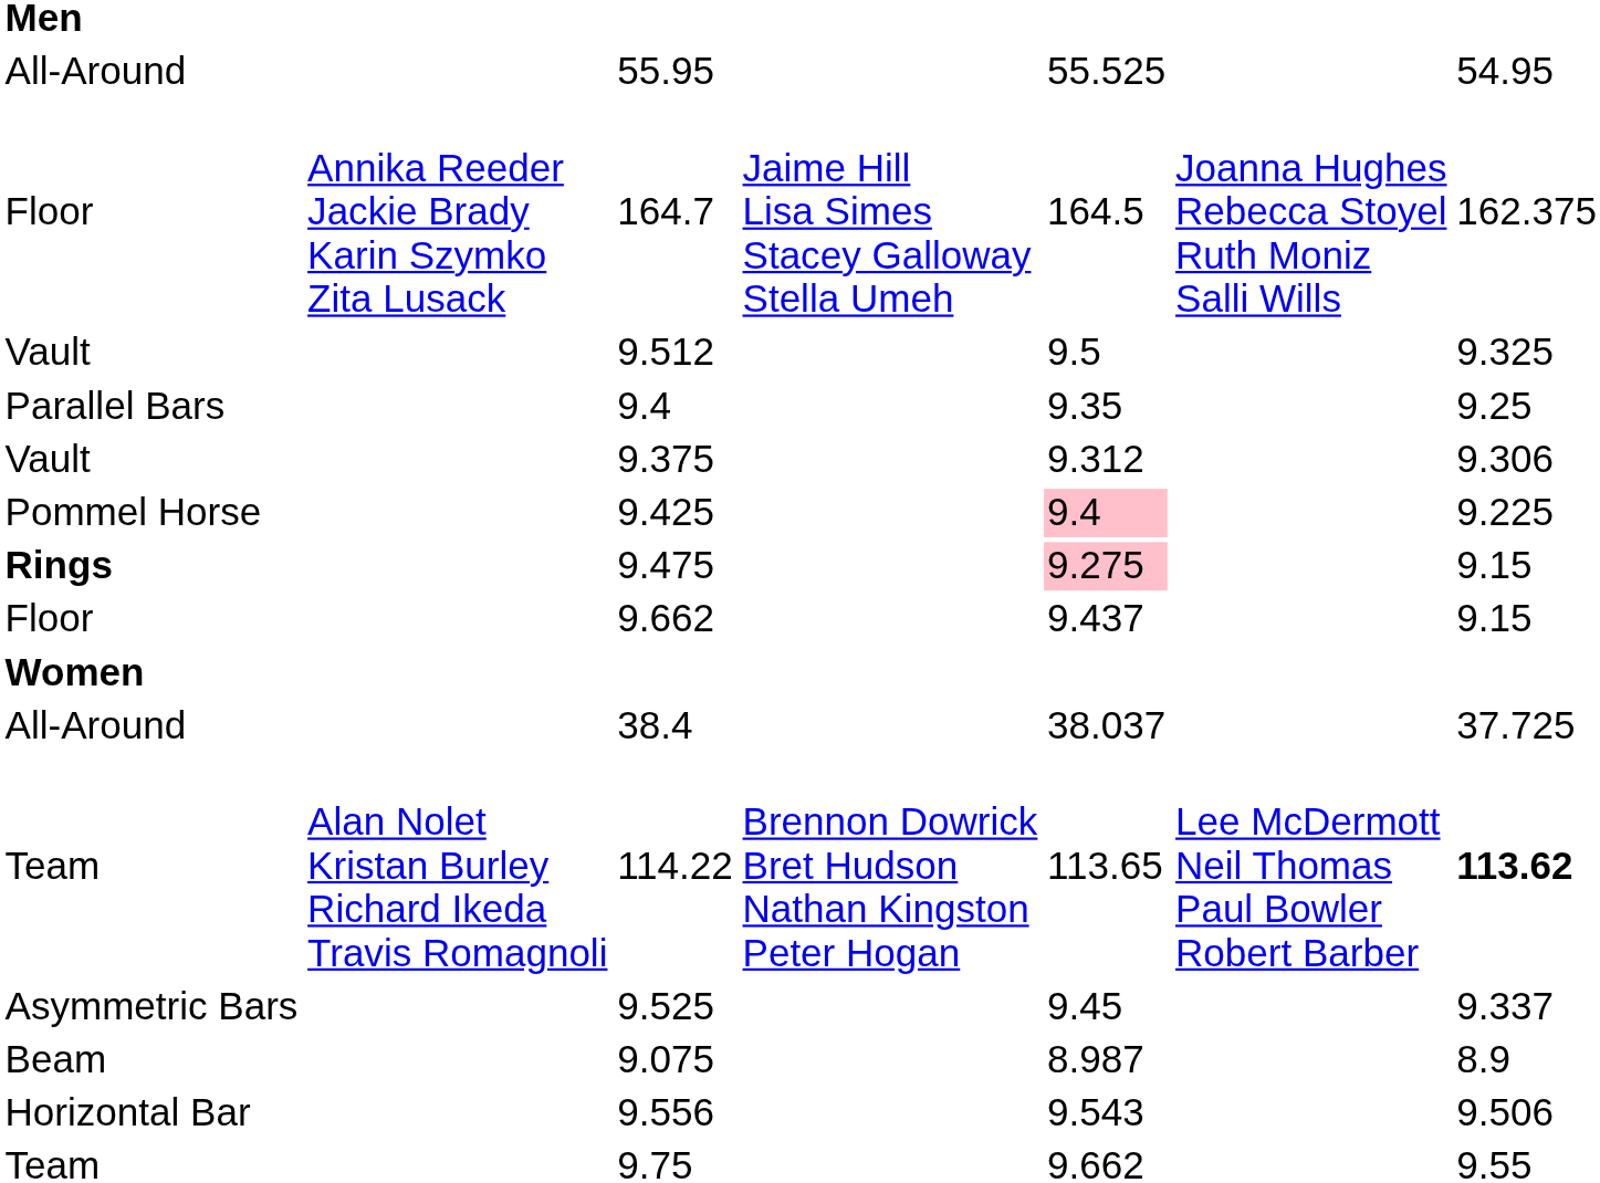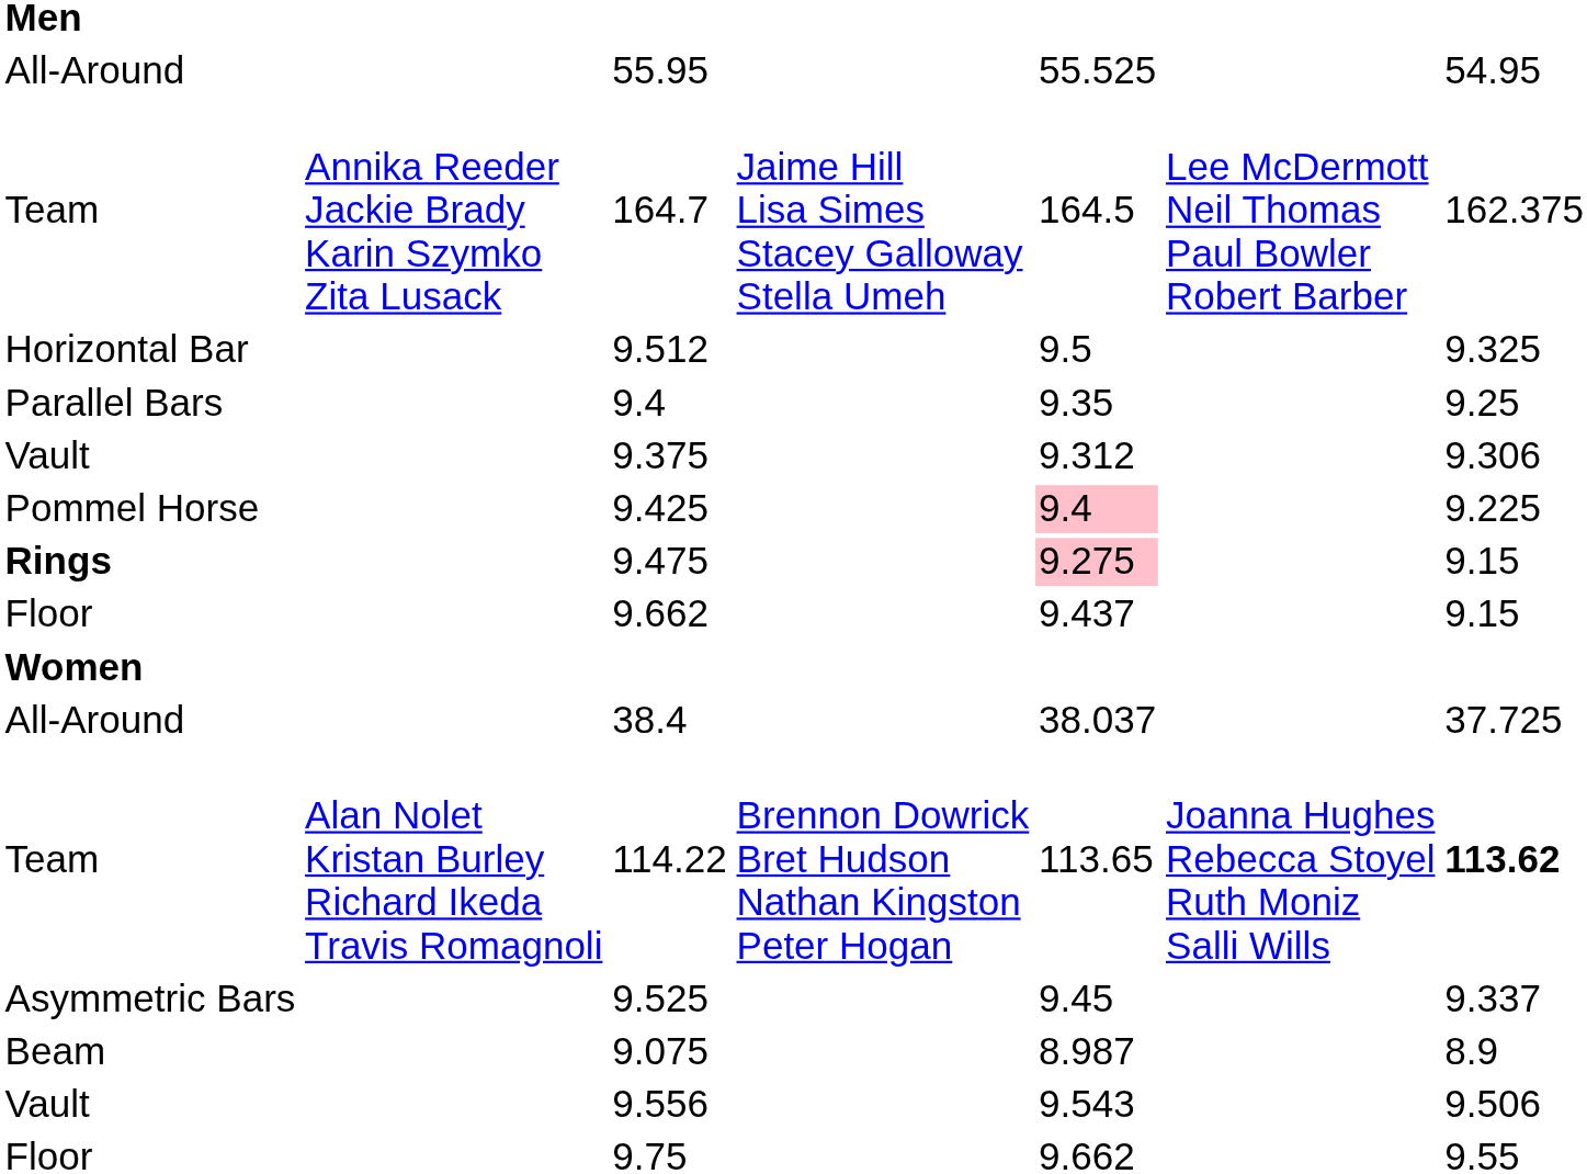 <table>
 <tr>
 <td colspan=7><strong>Men</strong></td>
 </tr>
 <tr>
 <td>All-Around</td>
 <td></td>
 <td>55.95</td>
 <td></td>
 <td>55.525</td>
 <td></td>
 <td>54.95</td>
 </tr>
 <tr>
-<td>Floor</td>
+<td>Team</td>
 <td><br><a href='#'>Annika Reeder</a><br><a href='#'>Jackie Brady</a><br><a href='#'>Karin Szymko</a><br><a href='#'>Zita Lusack</a></td>
 <td>164.7</td>
 <td><br><a href='#'>Jaime Hill</a><br><a href='#'>Lisa Simes</a><br><a href='#'>Stacey Galloway</a><br><a href='#'>Stella Umeh</a></td>
 <td>164.5</td>
-<td><br><a href='#'>Joanna Hughes</a><br><a href='#'>Rebecca Stoyel</a><br><a href='#'>Ruth Moniz</a><br><a href='#'>Salli Wills</a></td>
+<td><br><a href='#'>Lee McDermott</a><br><a href='#'>Neil Thomas</a><br><a href='#'>Paul Bowler</a><br><a href='#'>Robert Barber</a></td>
 <td>162.375</td>
 </tr>
 <tr>
-<td>Vault</td>
+<td>Horizontal Bar</td>
 <td></td>
 <td>9.512</td>
 <td></td>
 <td>9.5</td>
 <td></td>
 <td>9.325</td>
 </tr>
 <tr>
 <td>Parallel Bars</td>
 <td></td>
 <td>9.4</td>
 <td></td>
 <td>9.35</td>
 <td></td>
 <td>9.25</td>
 </tr>
 <tr>
 <td>Vault</td>
 <td></td>
 <td>9.375</td>
 <td></td>
 <td>9.312</td>
 <td></td>
 <td>9.306</td>
 </tr>
 <tr>
 <td>Pommel Horse</td>
 <td></td>
 <td>9.425</td>
 <td></td>
 <td style="background: pink;">9.4</td>
 <td></td>
 <td>9.225</td>
 </tr>
 <tr>
 <td><strong>Rings</strong></td>
 <td></td>
 <td>9.475</td>
 <td></td>
 <td style="background: pink;">9.275</td>
 <td></td>
 <td>9.15</td>
 </tr>
 <tr>
 <td>Floor</td>
 <td></td>
 <td>9.662</td>
 <td></td>
 <td>9.437</td>
 <td></td>
 <td>9.15</td>
 </tr>
 <tr>
 <td colspan=7><strong>Women</strong></td>
 </tr>
 <tr>
 <td>All-Around</td>
 <td></td>
 <td>38.4</td>
 <td></td>
 <td>38.037</td>
 <td></td>
 <td>37.725</td>
 </tr>
 <tr>
 <td>Team</td>
 <td><br><a href='#'>Alan Nolet</a><br><a href='#'>Kristan Burley</a><br><a href='#'>Richard Ikeda</a><br><a href='#'>Travis Romagnoli</a></td>
 <td>114.22</td>
 <td><br><a href='#'>Brennon Dowrick</a><br><a href='#'>Bret Hudson</a><br><a href='#'>Nathan Kingston</a><br><a href='#'>Peter Hogan</a></td>
 <td>113.65</td>
-<td><br><a href='#'>Lee McDermott</a><br><a href='#'>Neil Thomas</a><br><a href='#'>Paul Bowler</a><br><a href='#'>Robert Barber</a></td>
+<td><br><a href='#'>Joanna Hughes</a><br><a href='#'>Rebecca Stoyel</a><br><a href='#'>Ruth Moniz</a><br><a href='#'>Salli Wills</a></td>
 <td><strong>113.62</strong></td>
 </tr>
 <tr>
 <td>Asymmetric Bars</td>
 <td></td>
 <td>9.525</td>
 <td></td>
 <td>9.45</td>
 <td></td>
 <td>9.337</td>
 </tr>
 <tr>
 <td>Beam</td>
 <td></td>
 <td>9.075</td>
 <td></td>
 <td>8.987</td>
 <td></td>
 <td>8.9</td>
 </tr>
 <tr>
-<td>Horizontal Bar</td>
+<td>Vault</td>
 <td></td>
 <td>9.556</td>
 <td></td>
 <td>9.543</td>
 <td></td>
 <td>9.506</td>
 </tr>
 <tr>
-<td>Team</td>
+<td>Floor</td>
 <td></td>
 <td>9.75</td>
 <td></td>
 <td>9.662</td>
 <td></td>
 <td>9.55</td>
 </tr>
 </table>
